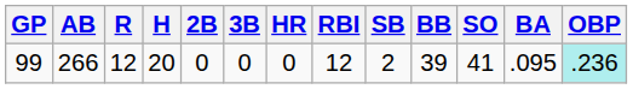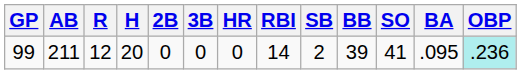 <table class="wikitable">
 <tr>
 <th><a href='#'>GP</a></th>
 <th><a href='#'>AB</a></th>
 <th><a href='#'>R</a></th>
 <th><a href='#'>H</a></th>
 <th><a href='#'>2B</a></th>
 <th><a href='#'>3B</a></th>
 <th><a href='#'>HR</a></th>
 <th><a href='#'>RBI</a></th>
 <th><a href='#'>SB</a></th>
 <th><a href='#'>BB</a></th>
 <th><a href='#'>SO</a></th>
 <th><a href='#'>BA</a></th>
 <th><a href='#'>OBP</a></th>
 </tr>
 <tr align=center>
 <td>99</td>
-<td>266</td>
+<td>211</td>
 <td>12</td>
 <td>20</td>
 <td>0</td>
 <td>0</td>
 <td>0</td>
-<td>12</td>
+<td>14</td>
 <td>2</td>
 <td>39</td>
 <td>41</td>
 <td>.095</td>
 <td style="background: paleturquoise;">.236</td>
 </tr>
 </table>
